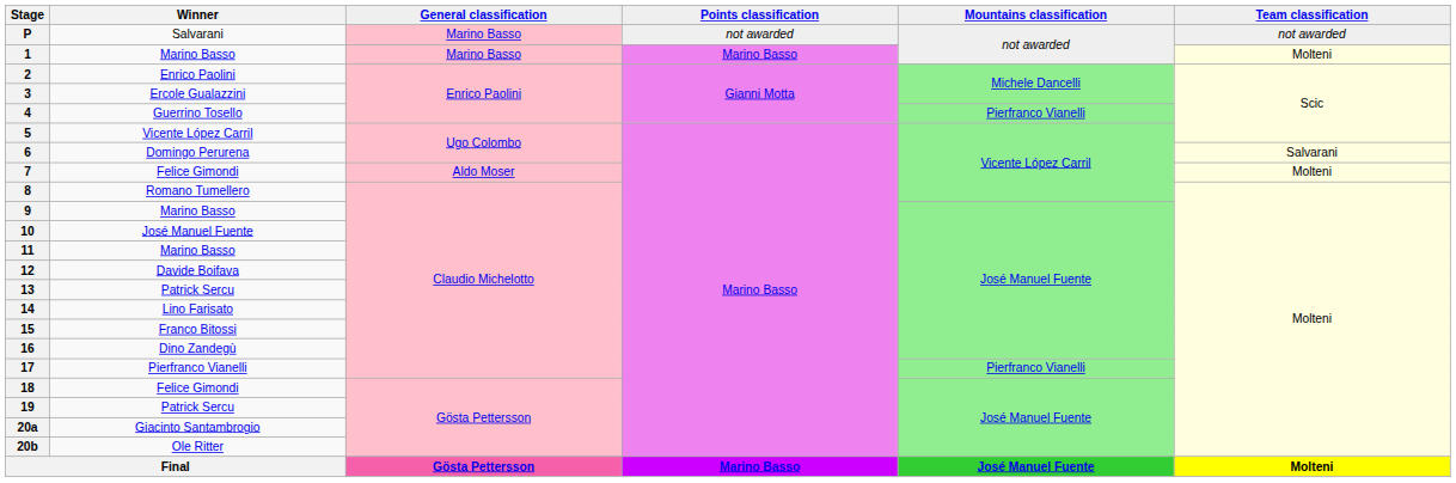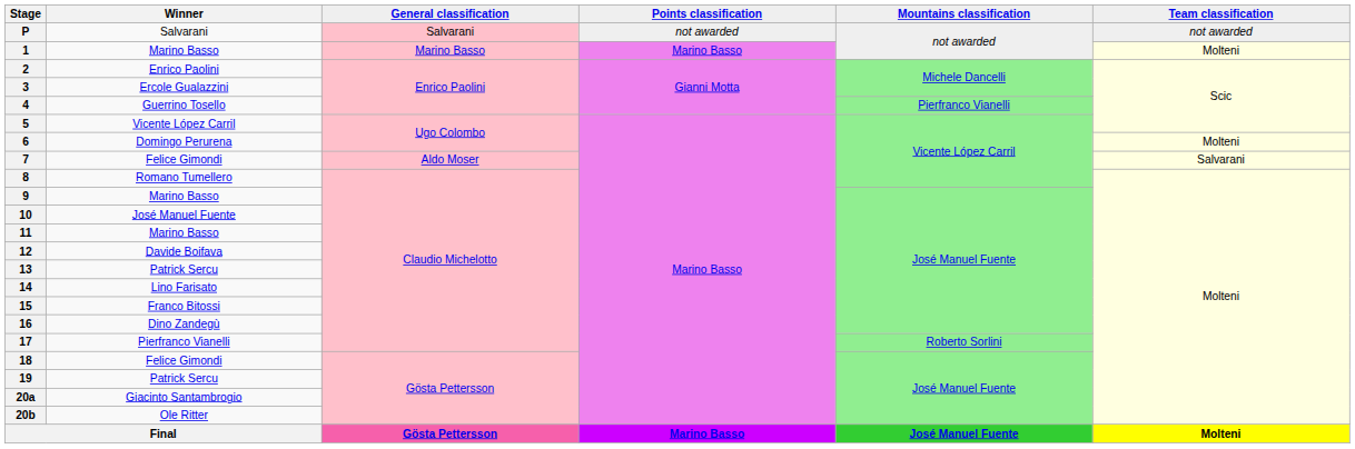 <table class="wikitable" style="text-align: center; font-size:smaller;">
 <tr style="background:#efefef;">
 <th style="width:1%;">Stage</th>
 <th style="width:15%;">Winner</th>
 <th style="background:#efefef; width:14%;"><a href='#'>General classification</a><br></th>
 <th style="background:#efefef; width:14%;"><a href='#'>Points classification</a><br></th>
 <th style="background:#efefef; width:14%;"><a href='#'>Mountains classification</a></th>
 <th style="background:#efefef; width:14%;"><a href='#'>Team classification</a></th>
 </tr>
 <tr>
 <th>P</th>
 <td>Salvarani</td>
-<td style="background:pink;"><a href='#'>Marino Basso</a></td>
+<td style="background:pink;">Salvarani</td>
 <td style="background:#EFEFEF;"><em>not awarded</em></td>
 <td style="background:#EFEFEF;" rowspan="2"><em>not awarded</em></td>
 <td style="background:#EFEFEF;"><em>not awarded</em></td>
 </tr>
 <tr>
 <th>1</th>
 <td><a href='#'>Marino Basso</a></td>
 <td style="background:pink;"><a href='#'>Marino Basso</a></td>
 <td style="background:violet;"><a href='#'>Marino Basso</a></td>
 <td style="background:lightyellow;">Molteni</td>
 </tr>
 <tr>
 <th>2</th>
 <td><a href='#'>Enrico Paolini</a></td>
 <td style="background:pink;" rowspan="3"><a href='#'>Enrico Paolini</a></td>
 <td style="background:violet;" rowspan="3"><a href='#'>Gianni Motta</a></td>
 <td style="background:lightgreen;" rowspan="2"><a href='#'>Michele Dancelli</a></td>
 <td style="background:lightyellow;" rowspan="4">Scic</td>
 </tr>
 <tr>
 <th>3</th>
 <td><a href='#'>Ercole Gualazzini</a></td>
 </tr>
 <tr>
 <th>4</th>
 <td><a href='#'>Guerrino Tosello</a></td>
 <td style="background:lightgreen;"><a href='#'>Pierfranco Vianelli</a></td>
 </tr>
 <tr>
 <th>5</th>
 <td><a href='#'>Vicente López Carril</a></td>
 <td style="background:pink;" rowspan="2"><a href='#'>Ugo Colombo</a></td>
 <td style="background:violet;" rowspan="17"><a href='#'>Marino Basso</a></td>
 <td style="background:lightgreen;" rowspan="4"><a href='#'>Vicente López Carril</a></td>
 </tr>
 <tr>
 <th>6</th>
 <td><a href='#'>Domingo Perurena</a></td>
-<td style="background:lightyellow;">Salvarani</td>
+<td style="background:lightyellow;">Molteni</td>
 </tr>
 <tr>
 <th>7</th>
 <td><a href='#'>Felice Gimondi</a></td>
 <td style="background:pink;"><a href='#'>Aldo Moser</a></td>
-<td style="background:lightyellow;">Molteni</td>
+<td style="background:lightyellow;">Salvarani</td>
 </tr>
 <tr>
 <th>8</th>
 <td><a href='#'>Romano Tumellero</a></td>
 <td style="background:pink;" rowspan="10"><a href='#'>Claudio Michelotto</a></td>
 <td style="background:lightyellow;" rowspan="14">Molteni</td>
 </tr>
 <tr>
 <th>9</th>
 <td><a href='#'>Marino Basso</a></td>
 <td style="background:lightgreen;" rowspan="8"><a href='#'>José Manuel Fuente</a></td>
 </tr>
 <tr>
 <th>10</th>
 <td><a href='#'>José Manuel Fuente</a></td>
 </tr>
 <tr>
 <th>11</th>
 <td><a href='#'>Marino Basso</a></td>
 </tr>
 <tr>
 <th>12</th>
 <td><a href='#'>Davide Boifava</a></td>
 </tr>
 <tr>
 <th>13</th>
 <td><a href='#'>Patrick Sercu</a></td>
 </tr>
 <tr>
 <th>14</th>
 <td><a href='#'>Lino Farisato</a></td>
 </tr>
 <tr>
 <th>15</th>
 <td><a href='#'>Franco Bitossi</a></td>
 </tr>
 <tr>
 <th>16</th>
 <td><a href='#'>Dino Zandegù</a></td>
 </tr>
 <tr>
 <th>17</th>
 <td><a href='#'>Pierfranco Vianelli</a></td>
-<td style="background:lightgreen;"><a href='#'>Pierfranco Vianelli</a></td>
+<td style="background:lightgreen;"><a href='#'>Roberto Sorlini</a></td>
 </tr>
 <tr>
 <th>18</th>
 <td><a href='#'>Felice Gimondi</a></td>
 <td style="background:pink;" rowspan="4"><a href='#'>Gösta Pettersson</a></td>
 <td style="background:lightgreen;" rowspan="4"><a href='#'>José Manuel Fuente</a></td>
 </tr>
 <tr>
 <th>19</th>
 <td><a href='#'>Patrick Sercu</a></td>
 </tr>
 <tr>
 <th>20a</th>
 <td><a href='#'>Giacinto Santambrogio</a></td>
 </tr>
 <tr>
 <th>20b</th>
 <td><a href='#'>Ole Ritter</a></td>
 </tr>
 <tr>
 <th colspan=2><strong>Final</strong></th>
 <th style="background:#F660AB;"><strong><a href='#'>Gösta Pettersson</a></strong></th>
 <th style="background:#c0f;"><strong><a href='#'>Marino Basso</a></strong></th>
 <th style="background:#32CD32;"><strong><a href='#'>José Manuel Fuente</a></strong></th>
 <th style="background:yellow;"><strong>Molteni</strong></th>
 </tr>
 </table>
